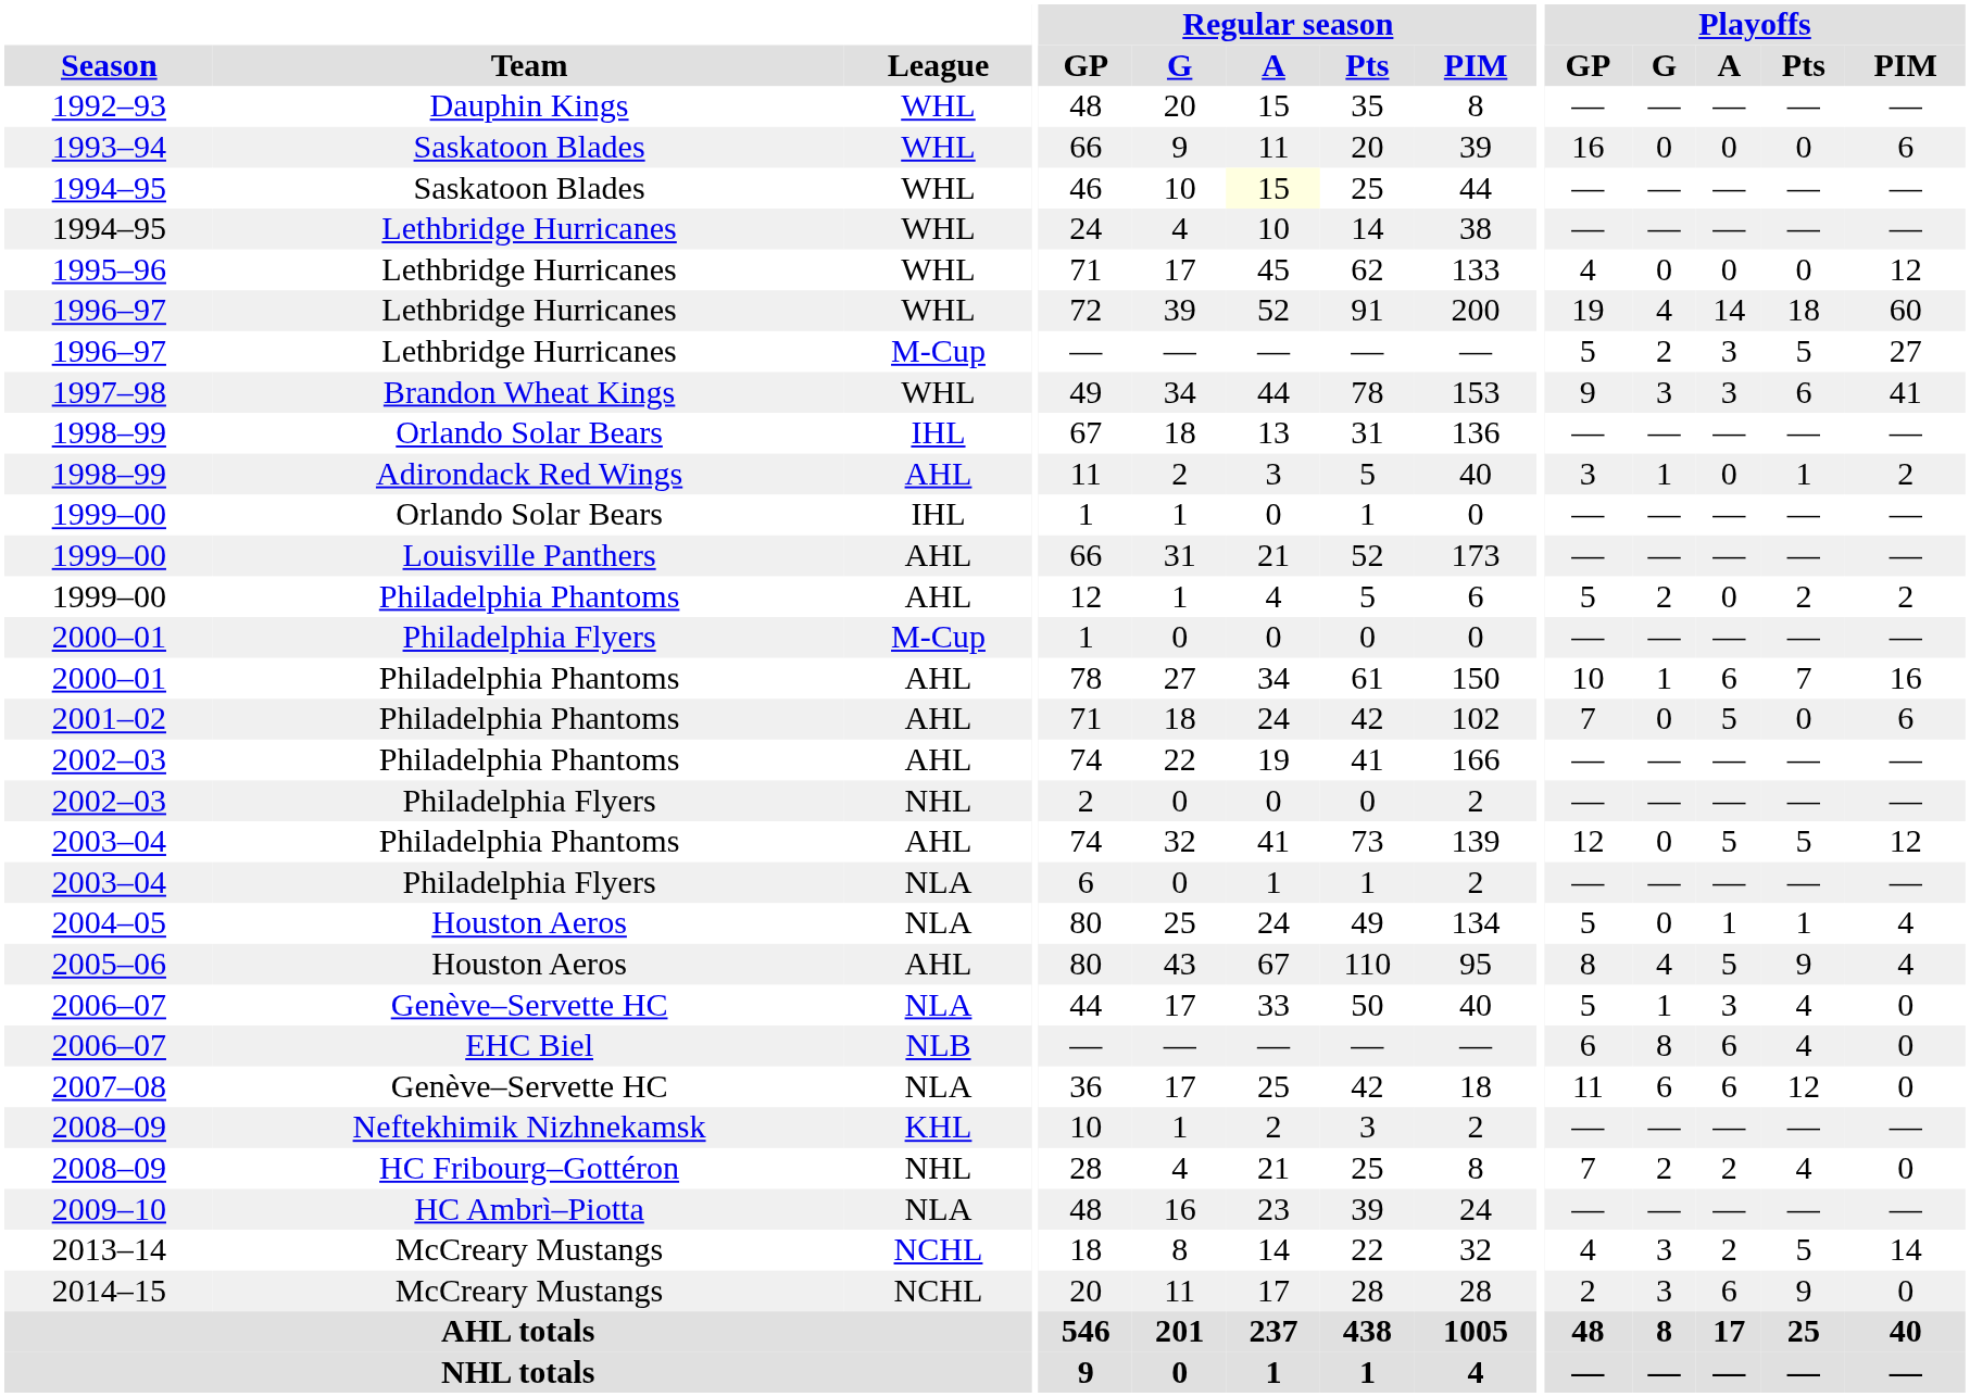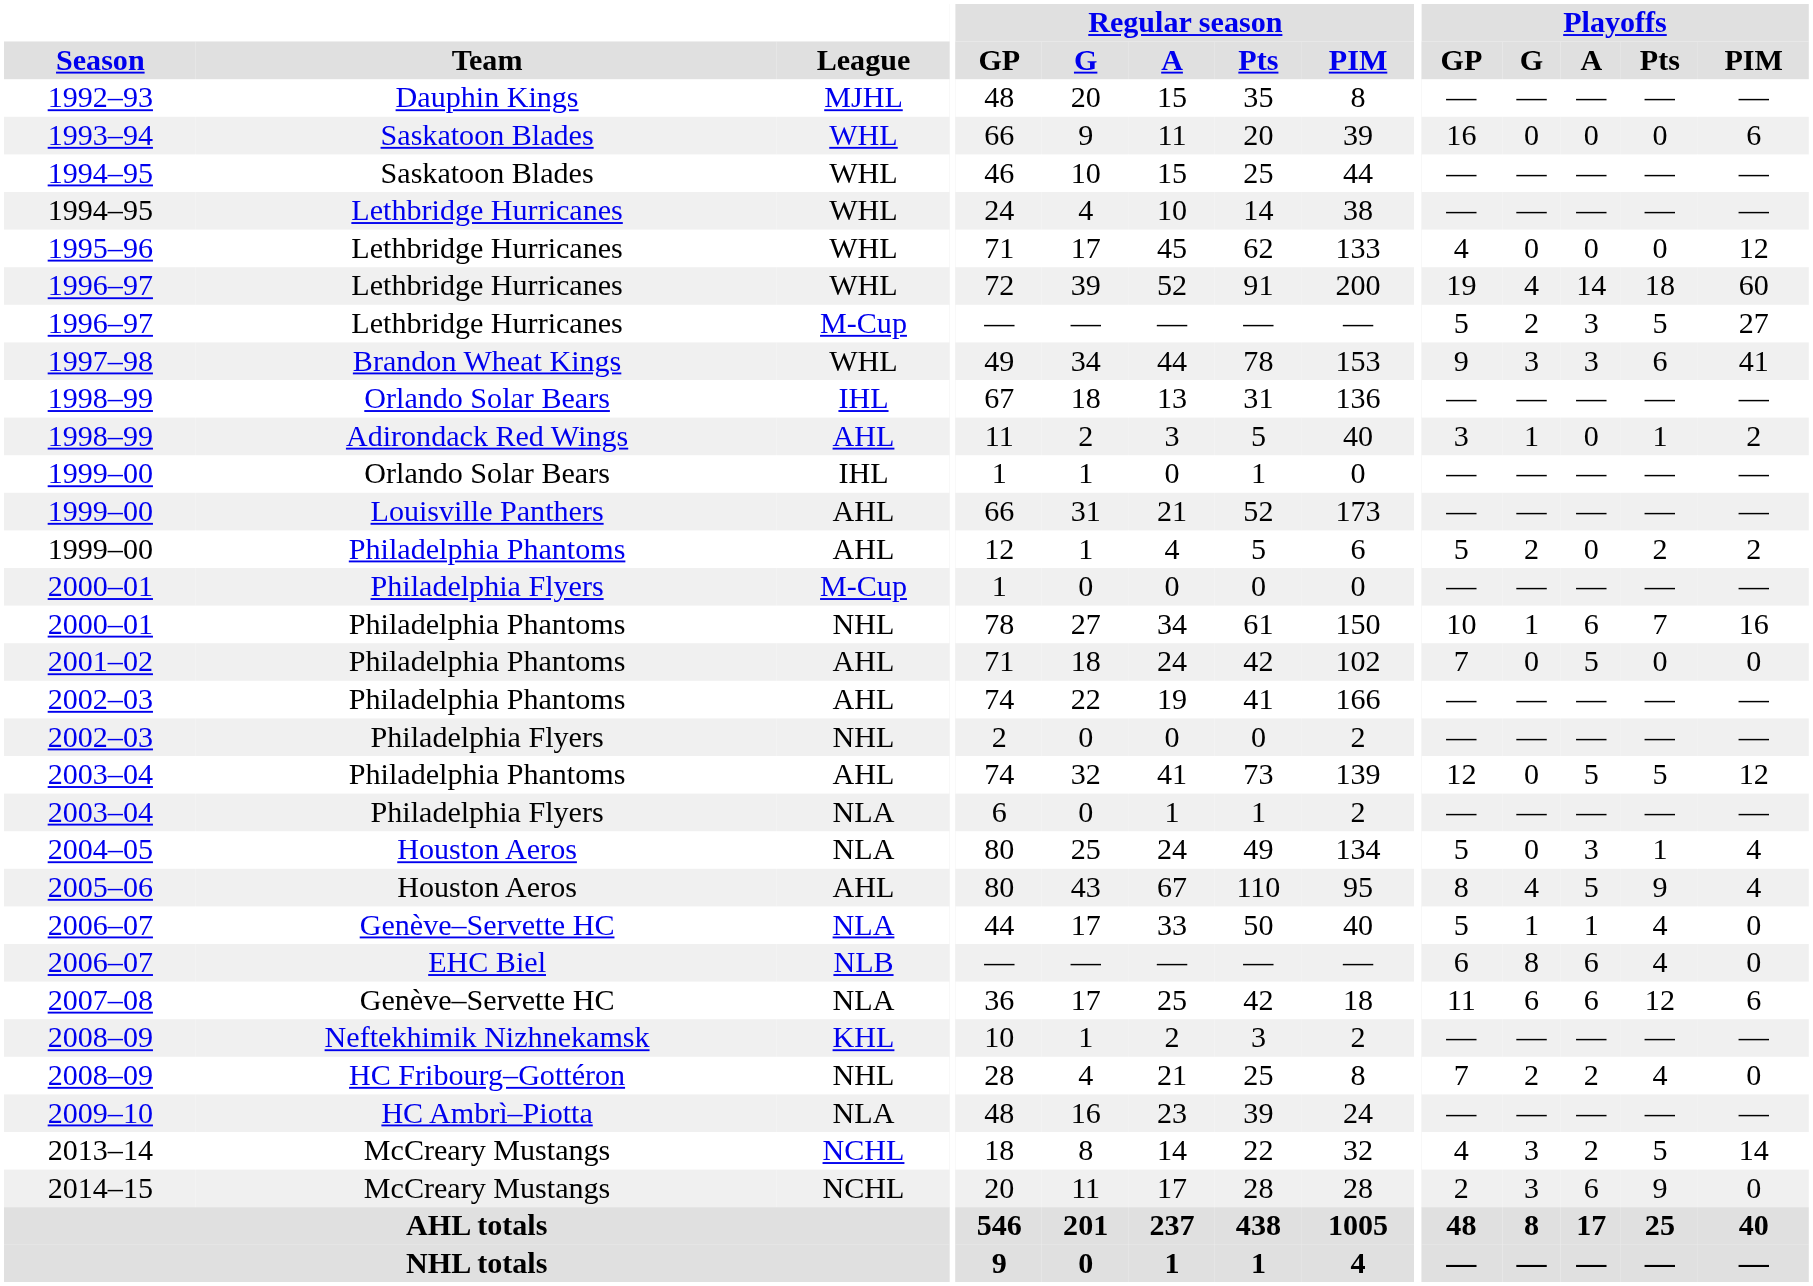 <table border="0" cellpadding="1" cellspacing="0" style="text-align:center; width:60em">
 <tr bgcolor="#e0e0e0">
 <th colspan="3" bgcolor="#ffffff"></th>
 <th rowspan="100" bgcolor="#ffffff"></th>
 <th colspan="5"><a href='#'>Regular season</a></th>
 <th rowspan="100" bgcolor="#ffffff"></th>
 <th colspan="5"><a href='#'>Playoffs</a></th>
 </tr>
 <tr bgcolor="#e0e0e0">
 <th><a href='#'>Season</a></th>
 <th>Team</th>
 <th>League</th>
 <th>GP</th>
 <th><a href='#'>G</a></th>
 <th><a href='#'>A</a></th>
 <th><a href='#'>Pts</a></th>
 <th><a href='#'>PIM</a></th>
 <th>GP</th>
 <th>G</th>
 <th>A</th>
 <th>Pts</th>
 <th>PIM</th>
 </tr>
 <tr>
 <td><a href='#'>1992–93</a></td>
 <td><a href='#'>Dauphin Kings</a></td>
-<td><a href='#'>WHL</a></td>
+<td><a href='#'>MJHL</a></td>
 <td>48</td>
 <td>20</td>
 <td>15</td>
 <td>35</td>
 <td>8</td>
 <td>—</td>
 <td>—</td>
 <td>—</td>
 <td>—</td>
 <td>—</td>
 </tr>
 <tr bgcolor="#f0f0f0">
 <td><a href='#'>1993–94</a></td>
 <td><a href='#'>Saskatoon Blades</a></td>
 <td><a href='#'>WHL</a></td>
 <td>66</td>
 <td>9</td>
 <td>11</td>
 <td>20</td>
 <td>39</td>
 <td>16</td>
 <td>0</td>
 <td>0</td>
 <td>0</td>
 <td>6</td>
 </tr>
 <tr>
 <td><a href='#'>1994–95</a></td>
 <td>Saskatoon Blades</td>
 <td>WHL</td>
 <td>46</td>
 <td>10</td>
-<td style="background: lightyellow;">15</td>
+<td>15</td>
 <td>25</td>
 <td>44</td>
 <td>—</td>
 <td>—</td>
 <td>—</td>
 <td>—</td>
 <td>—</td>
 </tr>
 <tr bgcolor="#f0f0f0">
 <td>1994–95</td>
 <td><a href='#'>Lethbridge Hurricanes</a></td>
 <td>WHL</td>
 <td>24</td>
 <td>4</td>
 <td>10</td>
 <td>14</td>
 <td>38</td>
 <td>—</td>
 <td>—</td>
 <td>—</td>
 <td>—</td>
 <td>—</td>
 </tr>
 <tr>
 <td><a href='#'>1995–96</a></td>
 <td>Lethbridge Hurricanes</td>
 <td>WHL</td>
 <td>71</td>
 <td>17</td>
 <td>45</td>
 <td>62</td>
 <td>133</td>
 <td>4</td>
 <td>0</td>
 <td>0</td>
 <td>0</td>
 <td>12</td>
 </tr>
 <tr bgcolor="#f0f0f0">
 <td><a href='#'>1996–97</a></td>
 <td>Lethbridge Hurricanes</td>
 <td>WHL</td>
 <td>72</td>
 <td>39</td>
 <td>52</td>
 <td>91</td>
 <td>200</td>
 <td>19</td>
 <td>4</td>
 <td>14</td>
 <td>18</td>
 <td>60</td>
 </tr>
 <tr>
 <td><a href='#'>1996–97</a></td>
 <td>Lethbridge Hurricanes</td>
 <td><a href='#'>M-Cup</a></td>
 <td>—</td>
 <td>—</td>
 <td>—</td>
 <td>—</td>
 <td>—</td>
 <td>5</td>
 <td>2</td>
 <td>3</td>
 <td>5</td>
 <td>27</td>
 </tr>
 <tr bgcolor="#f0f0f0">
 <td><a href='#'>1997–98</a></td>
 <td><a href='#'>Brandon Wheat Kings</a></td>
 <td>WHL</td>
 <td>49</td>
 <td>34</td>
 <td>44</td>
 <td>78</td>
 <td>153</td>
 <td>9</td>
 <td>3</td>
 <td>3</td>
 <td>6</td>
 <td>41</td>
 </tr>
 <tr>
 <td><a href='#'>1998–99</a></td>
 <td><a href='#'>Orlando Solar Bears</a></td>
 <td><a href='#'>IHL</a></td>
 <td>67</td>
 <td>18</td>
 <td>13</td>
 <td>31</td>
 <td>136</td>
 <td>—</td>
 <td>—</td>
 <td>—</td>
 <td>—</td>
 <td>—</td>
 </tr>
 <tr bgcolor="#f0f0f0">
 <td><a href='#'>1998–99</a></td>
 <td><a href='#'>Adirondack Red Wings</a></td>
 <td><a href='#'>AHL</a></td>
 <td>11</td>
 <td>2</td>
 <td>3</td>
 <td>5</td>
 <td>40</td>
 <td>3</td>
 <td>1</td>
 <td>0</td>
 <td>1</td>
 <td>2</td>
 </tr>
 <tr>
 <td><a href='#'>1999–00</a></td>
 <td>Orlando Solar Bears</td>
 <td>IHL</td>
 <td>1</td>
 <td>1</td>
 <td>0</td>
 <td>1</td>
 <td>0</td>
 <td>—</td>
 <td>—</td>
 <td>—</td>
 <td>—</td>
 <td>—</td>
 </tr>
 <tr bgcolor="#f0f0f0">
 <td><a href='#'>1999–00</a></td>
 <td><a href='#'>Louisville Panthers</a></td>
 <td>AHL</td>
 <td>66</td>
 <td>31</td>
 <td>21</td>
 <td>52</td>
 <td>173</td>
 <td>—</td>
 <td>—</td>
 <td>—</td>
 <td>—</td>
 <td>—</td>
 </tr>
 <tr>
 <td>1999–00</td>
 <td><a href='#'>Philadelphia Phantoms</a></td>
 <td>AHL</td>
 <td>12</td>
 <td>1</td>
 <td>4</td>
 <td>5</td>
 <td>6</td>
 <td>5</td>
 <td>2</td>
 <td>0</td>
 <td>2</td>
 <td>2</td>
 </tr>
 <tr bgcolor="#f0f0f0">
 <td><a href='#'>2000–01</a></td>
 <td><a href='#'>Philadelphia Flyers</a></td>
 <td><a href='#'>M-Cup</a></td>
 <td>1</td>
 <td>0</td>
 <td>0</td>
 <td>0</td>
 <td>0</td>
 <td>—</td>
 <td>—</td>
 <td>—</td>
 <td>—</td>
 <td>—</td>
 </tr>
 <tr>
 <td><a href='#'>2000–01</a></td>
 <td>Philadelphia Phantoms</td>
-<td>AHL</td>
+<td>NHL</td>
 <td>78</td>
 <td>27</td>
 <td>34</td>
 <td>61</td>
 <td>150</td>
 <td>10</td>
 <td>1</td>
 <td>6</td>
 <td>7</td>
 <td>16</td>
 </tr>
 <tr bgcolor="#f0f0f0">
 <td><a href='#'>2001–02</a></td>
 <td>Philadelphia Phantoms</td>
 <td>AHL</td>
 <td>71</td>
 <td>18</td>
 <td>24</td>
 <td>42</td>
 <td>102</td>
 <td>7</td>
 <td>0</td>
 <td>5</td>
 <td>0</td>
-<td>6</td>
+<td>0</td>
 </tr>
 <tr>
 <td><a href='#'>2002–03</a></td>
 <td>Philadelphia Phantoms</td>
 <td>AHL</td>
 <td>74</td>
 <td>22</td>
 <td>19</td>
 <td>41</td>
 <td>166</td>
 <td>—</td>
 <td>—</td>
 <td>—</td>
 <td>—</td>
 <td>—</td>
 </tr>
 <tr bgcolor="#f0f0f0">
 <td><a href='#'>2002–03</a></td>
 <td>Philadelphia Flyers</td>
 <td>NHL</td>
 <td>2</td>
 <td>0</td>
 <td>0</td>
 <td>0</td>
 <td>2</td>
 <td>—</td>
 <td>—</td>
 <td>—</td>
 <td>—</td>
 <td>—</td>
 </tr>
 <tr>
 <td><a href='#'>2003–04</a></td>
 <td>Philadelphia Phantoms</td>
 <td>AHL</td>
 <td>74</td>
 <td>32</td>
 <td>41</td>
 <td>73</td>
 <td>139</td>
 <td>12</td>
 <td>0</td>
 <td>5</td>
 <td>5</td>
 <td>12</td>
 </tr>
 <tr bgcolor="#f0f0f0">
 <td><a href='#'>2003–04</a></td>
 <td>Philadelphia Flyers</td>
 <td>NLA</td>
 <td>6</td>
 <td>0</td>
 <td>1</td>
 <td>1</td>
 <td>2</td>
 <td>—</td>
 <td>—</td>
 <td>—</td>
 <td>—</td>
 <td>—</td>
 </tr>
 <tr>
 <td><a href='#'>2004–05</a></td>
 <td><a href='#'>Houston Aeros</a></td>
 <td>NLA</td>
 <td>80</td>
 <td>25</td>
 <td>24</td>
 <td>49</td>
 <td>134</td>
 <td>5</td>
 <td>0</td>
-<td>1</td>
+<td>3</td>
 <td>1</td>
 <td>4</td>
 </tr>
 <tr bgcolor="#f0f0f0">
 <td><a href='#'>2005–06</a></td>
 <td>Houston Aeros</td>
 <td>AHL</td>
 <td>80</td>
 <td>43</td>
 <td>67</td>
 <td>110</td>
 <td>95</td>
 <td>8</td>
 <td>4</td>
 <td>5</td>
 <td>9</td>
 <td>4</td>
 </tr>
 <tr>
 <td><a href='#'>2006–07</a></td>
 <td><a href='#'>Genève–Servette HC</a></td>
 <td><a href='#'>NLA</a></td>
 <td>44</td>
 <td>17</td>
 <td>33</td>
 <td>50</td>
 <td>40</td>
 <td>5</td>
 <td>1</td>
-<td>3</td>
+<td>1</td>
 <td>4</td>
 <td>0</td>
 </tr>
 <tr bgcolor="#f0f0f0">
 <td><a href='#'>2006–07</a></td>
 <td><a href='#'>EHC Biel</a></td>
 <td><a href='#'>NLB</a></td>
 <td>—</td>
 <td>—</td>
 <td>—</td>
 <td>—</td>
 <td>—</td>
 <td>6</td>
 <td>8</td>
 <td>6</td>
 <td>4</td>
 <td>0</td>
 </tr>
 <tr>
 <td><a href='#'>2007–08</a></td>
 <td>Genève–Servette HC</td>
 <td>NLA</td>
 <td>36</td>
 <td>17</td>
 <td>25</td>
 <td>42</td>
 <td>18</td>
 <td>11</td>
 <td>6</td>
 <td>6</td>
 <td>12</td>
-<td>0</td>
+<td>6</td>
 </tr>
 <tr bgcolor="#f0f0f0">
 <td><a href='#'>2008–09</a></td>
 <td><a href='#'>Neftekhimik Nizhnekamsk</a></td>
 <td><a href='#'>KHL</a></td>
 <td>10</td>
 <td>1</td>
 <td>2</td>
 <td>3</td>
 <td>2</td>
 <td>—</td>
 <td>—</td>
 <td>—</td>
 <td>—</td>
 <td>—</td>
 </tr>
 <tr>
 <td><a href='#'>2008–09</a></td>
 <td><a href='#'>HC Fribourg–Gottéron</a></td>
 <td>NHL</td>
 <td>28</td>
 <td>4</td>
 <td>21</td>
 <td>25</td>
 <td>8</td>
 <td>7</td>
 <td>2</td>
 <td>2</td>
 <td>4</td>
 <td>0</td>
 </tr>
 <tr bgcolor="#f0f0f0">
 <td><a href='#'>2009–10</a></td>
 <td><a href='#'>HC Ambrì–Piotta</a></td>
 <td>NLA</td>
 <td>48</td>
 <td>16</td>
 <td>23</td>
 <td>39</td>
 <td>24</td>
 <td>—</td>
 <td>—</td>
 <td>—</td>
 <td>—</td>
 <td>—</td>
 </tr>
 <tr>
 <td>2013–14</td>
 <td>McCreary Mustangs</td>
 <td><a href='#'>NCHL</a></td>
 <td>18</td>
 <td>8</td>
 <td>14</td>
 <td>22</td>
 <td>32</td>
 <td>4</td>
 <td>3</td>
 <td>2</td>
 <td>5</td>
 <td>14</td>
 </tr>
 <tr bgcolor="#f0f0f0">
 <td>2014–15</td>
 <td>McCreary Mustangs</td>
 <td>NCHL</td>
 <td>20</td>
 <td>11</td>
 <td>17</td>
 <td>28</td>
 <td>28</td>
 <td>2</td>
 <td>3</td>
 <td>6</td>
 <td>9</td>
 <td>0</td>
 </tr>
 <tr bgcolor="#e0e0e0">
 <th colspan="3">AHL totals</th>
 <th>546</th>
 <th>201</th>
 <th>237</th>
 <th>438</th>
 <th>1005</th>
 <th>48</th>
 <th>8</th>
 <th>17</th>
 <th>25</th>
 <th>40</th>
 </tr>
 <tr bgcolor="#e0e0e0">
 <th colspan="3">NHL totals</th>
 <th>9</th>
 <th>0</th>
 <th>1</th>
 <th>1</th>
 <th>4</th>
 <th>—</th>
 <th>—</th>
 <th>—</th>
 <th>—</th>
 <th>—</th>
 </tr>
 </table>
